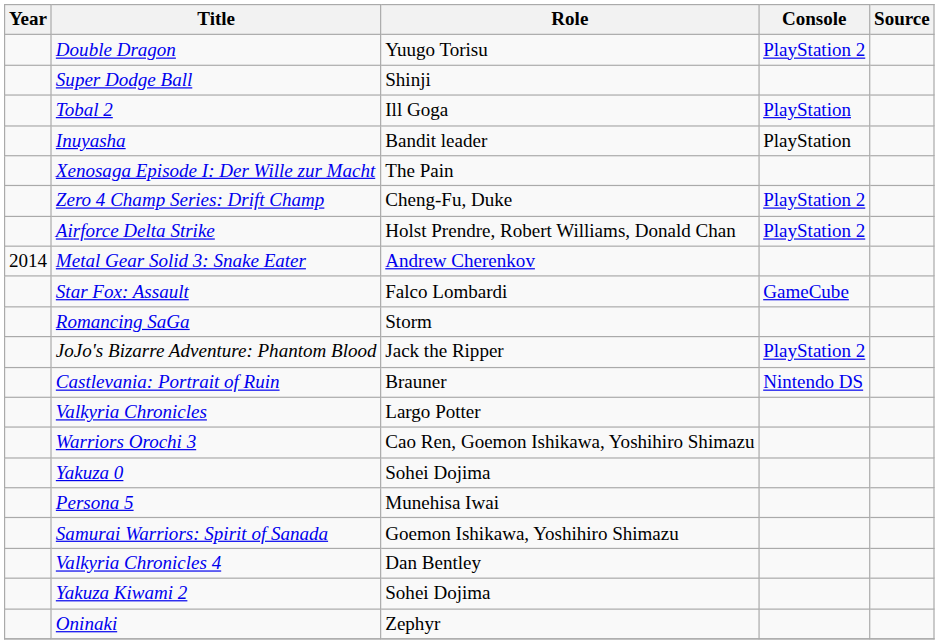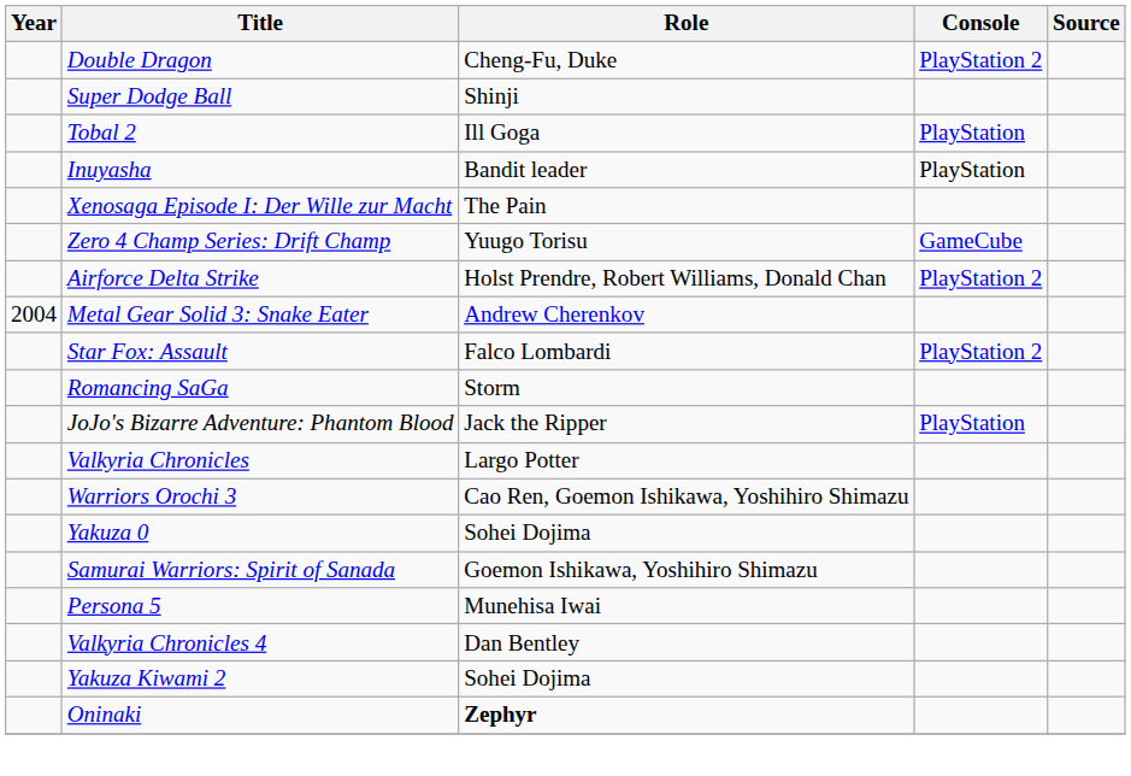 <table class="wikitable sortable">
 <tr>
 <th>Year</th>
 <th>Title</th>
 <th>Role</th>
 <th>Console</th>
 <th>Source</th>
 </tr>
 <tr>
 <td></td>
 <td><em><a href='#'>Double Dragon</a></em></td>
-<td>Yuugo Torisu</td>
+<td>Cheng-Fu, Duke</td>
 <td><a href='#'>PlayStation 2</a></td>
 <td></td>
 </tr>
 <tr>
 <td></td>
 <td><em><a href='#'>Super Dodge Ball</a></em></td>
 <td>Shinji</td>
 <td></td>
 <td></td>
 </tr>
 <tr>
 <td></td>
 <td><em><a href='#'>Tobal 2</a></em></td>
 <td>Ill Goga</td>
 <td><a href='#'>PlayStation</a></td>
 <td></td>
 </tr>
 <tr>
 <td></td>
 <td><em><a href='#'>Inuyasha</a></em></td>
 <td>Bandit leader</td>
 <td>PlayStation</td>
 <td></td>
 </tr>
 <tr>
 <td></td>
 <td><em><a href='#'>Xenosaga Episode I: Der Wille zur Macht</a></em></td>
 <td>The Pain</td>
 <td></td>
 <td></td>
 </tr>
 <tr>
 <td></td>
 <td><em><a href='#'>Zero 4 Champ Series: Drift Champ</a></em></td>
-<td>Cheng-Fu, Duke</td>
-<td><a href='#'>PlayStation 2</a></td>
+<td>Yuugo Torisu</td>
+<td><a href='#'>GameCube</a></td>
 <td></td>
 </tr>
 <tr>
 <td></td>
 <td><em><a href='#'>Airforce Delta Strike</a></em></td>
 <td>Holst Prendre, Robert Williams, Donald Chan</td>
 <td><a href='#'>PlayStation 2</a></td>
 <td></td>
 </tr>
 <tr>
-<td>2014</td>
+<td>2004</td>
 <td><em><a href='#'>Metal Gear Solid 3: Snake Eater</a></em></td>
 <td><a href='#'>Andrew Cherenkov</a></td>
 <td></td>
 <td></td>
 </tr>
 <tr>
 <td></td>
 <td><em><a href='#'>Star Fox: Assault</a></em></td>
 <td>Falco Lombardi</td>
-<td><a href='#'>GameCube</a></td>
+<td><a href='#'>PlayStation 2</a></td>
 <td></td>
 </tr>
 <tr>
 <td></td>
 <td><em><a href='#'>Romancing SaGa</a></em></td>
 <td>Storm</td>
 <td></td>
 <td></td>
 </tr>
 <tr>
 <td></td>
 <td><em>JoJo's Bizarre Adventure: Phantom Blood</em></td>
 <td>Jack the Ripper</td>
-<td><a href='#'>PlayStation 2</a></td>
-<td></td>
-</tr>
-<tr>
-<td></td>
-<td><em><a href='#'>Castlevania: Portrait of Ruin</a></em></td>
-<td>Brauner</td>
-<td><a href='#'>Nintendo DS</a></td>
+<td><a href='#'>PlayStation</a></td>
 <td></td>
 </tr>
 <tr>
 <td></td>
 <td><em><a href='#'>Valkyria Chronicles</a></em></td>
 <td>Largo Potter</td>
 <td></td>
 <td></td>
 </tr>
 <tr>
 <td></td>
 <td><em><a href='#'>Warriors Orochi 3</a></em></td>
 <td>Cao Ren, Goemon Ishikawa, Yoshihiro Shimazu</td>
 <td></td>
 <td></td>
 </tr>
 <tr>
 <td></td>
 <td><em><a href='#'>Yakuza 0</a></em></td>
 <td>Sohei Dojima</td>
 <td></td>
 <td></td>
 </tr>
 <tr>
 <td></td>
-<td><em><a href='#'>Persona 5</a></em></td>
-<td>Munehisa Iwai</td>
+<td><em><a href='#'>Samurai Warriors: Spirit of Sanada</a></em></td>
+<td>Goemon Ishikawa, Yoshihiro Shimazu</td>
 <td></td>
 <td></td>
 </tr>
 <tr>
 <td></td>
-<td><em><a href='#'>Samurai Warriors: Spirit of Sanada</a></em></td>
-<td>Goemon Ishikawa, Yoshihiro Shimazu</td>
+<td><em><a href='#'>Persona 5</a></em></td>
+<td>Munehisa Iwai</td>
 <td></td>
 <td></td>
 </tr>
 <tr>
 <td></td>
 <td><em><a href='#'>Valkyria Chronicles 4</a></em></td>
 <td>Dan Bentley</td>
 <td></td>
 <td></td>
 </tr>
 <tr>
 <td></td>
 <td><em><a href='#'>Yakuza Kiwami 2</a></em></td>
 <td>Sohei Dojima</td>
 <td></td>
 <td></td>
 </tr>
 <tr>
 <td></td>
 <td><em><a href='#'>Oninaki</a></em></td>
-<td>Zephyr</td>
+<td><strong>Zephyr</strong></td>
 <td></td>
 <td></td>
 </tr>
 <tr>
 </tr>
 </table>
